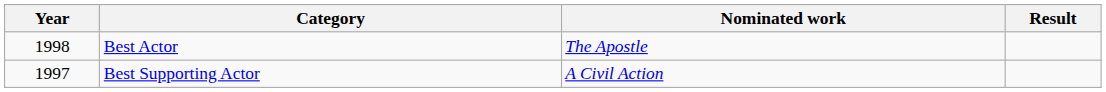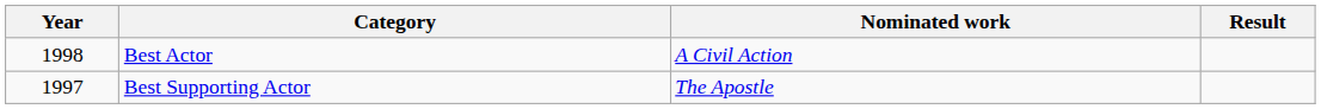 <table class=wikitable>
 <tr>
 <th scope="col" style="width:5em;">Year</th>
 <th scope="col" style="width:26em;">Category</th>
 <th scope="col" style="width:25em;">Nominated work</th>
 <th scope="col" style="width:5em;">Result</th>
 </tr>
 <tr>
 <td style="text-align:center;">1998</td>
 <td><a href='#'>Best Actor</a></td>
-<td><em><a href='#'>The Apostle</a></em></td>
+<td><em><a href='#'>A Civil Action</a></em></td>
 <td></td>
 </tr>
 <tr>
 <td style="text-align:center;">1997</td>
 <td><a href='#'>Best Supporting Actor</a></td>
-<td><em><a href='#'>A Civil Action</a></em></td>
+<td><em><a href='#'>The Apostle</a></em></td>
 <td></td>
 </tr>
 </table>
